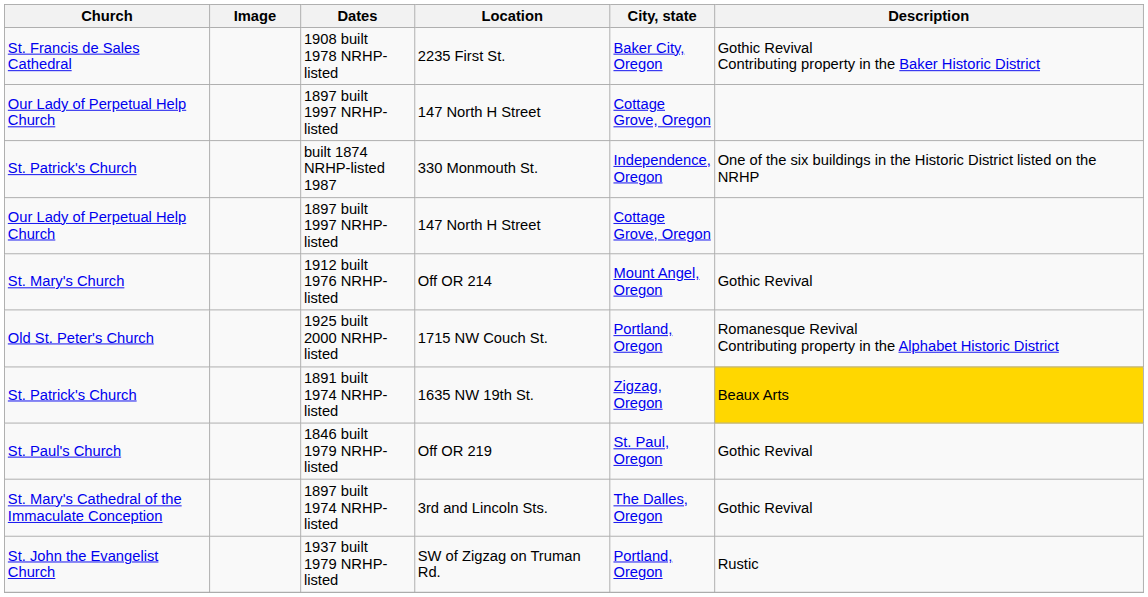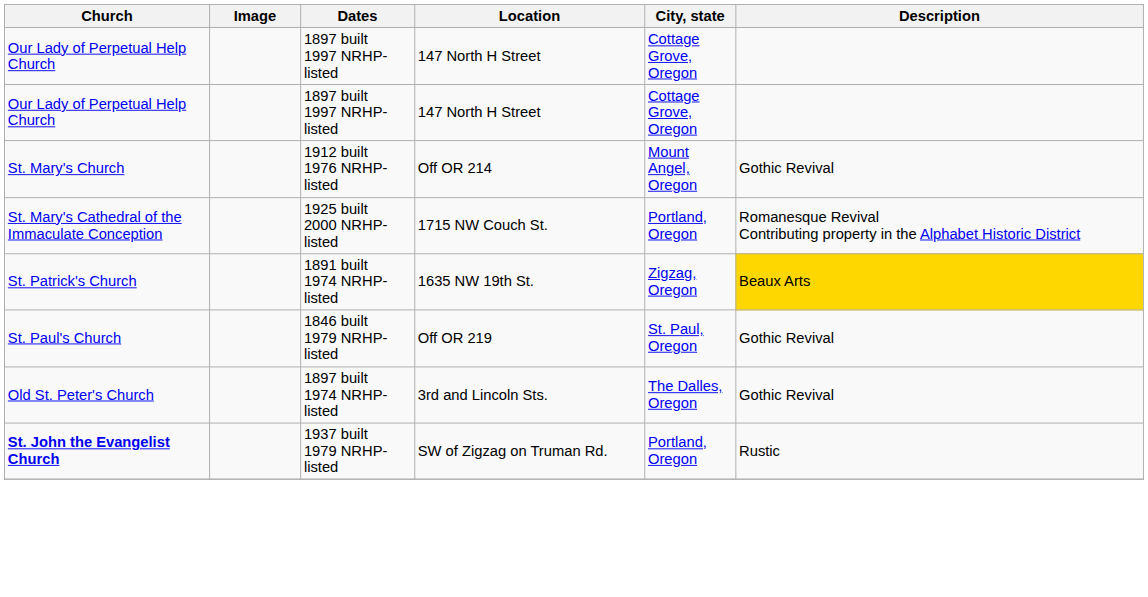 <table class="wikitable sortable" style="width:98%">
 <tr>
 <th width = 18%><strong>Church</strong></th>
 <th width = 8% class="unsortable"><strong>Image</strong></th>
 <th width = 10%><strong>Dates</strong></th>
 <th><strong>Location</strong></th>
 <th width = 8%><strong>City, state</strong></th>
 <th class="unsortable"><strong>Description</strong></th>
 </tr>
 <tr>
-<td><a href='#'>St. Francis de Sales Cathedral</a></td>
-<td></td>
-<td>1908 built<br>1978 NRHP-listed</td>
-<td>2235 First St.<br><small></small></td>
-<td><a href='#'>Baker City, Oregon</a></td>
-<td>Gothic Revival<br>Contributing property in the <a href='#'>Baker Historic District</a></td>
-</tr>
-<tr>
 <td><a href='#'>Our Lady of Perpetual Help Church</a></td>
 <td></td>
 <td>1897 built<br>1997 NRHP-listed</td>
 <td>147 North H Street<br><small></small></td>
 <td><a href='#'>Cottage Grove, Oregon</a></td>
-</tr>
-<tr>
-<td><a href='#'>St. Patrick's Church</a></td>
-<td></td>
-<td>built 1874<br> NRHP-listed 1987</td>
-<td>330 Monmouth St.<br><small></small></td>
-<td><a href='#'>Independence, Oregon</a></td>
-<td>One of the six buildings in the Historic District listed on the NRHP</td>
 </tr>
 <tr>
 <td><a href='#'>Our Lady of Perpetual Help Church</a></td>
 <td></td>
 <td>1897 built<br>1997 NRHP-listed</td>
 <td>147 North H Street<br><small></small></td>
 <td><a href='#'>Cottage Grove, Oregon</a></td>
 <td></td>
 </tr>
 <tr>
 <td><a href='#'>St. Mary's Church</a></td>
 <td></td>
 <td>1912 built<br>1976 NRHP-listed</td>
 <td>Off OR 214<br><small></small></td>
 <td><a href='#'>Mount Angel, Oregon</a></td>
 <td>Gothic Revival</td>
 </tr>
 <tr>
-<td><a href='#'>Old St. Peter's Church</a></td>
+<td><a href='#'>St. Mary's Cathedral of the Immaculate Conception</a></td>
 <td></td>
 <td>1925 built<br>2000 NRHP-listed</td>
 <td>1715 NW Couch St.<br><small></small></td>
 <td><a href='#'>Portland, Oregon</a></td>
 <td>Romanesque Revival<br>Contributing property in the <a href='#'>Alphabet Historic District</a></td>
 </tr>
 <tr>
 <td><a href='#'>St. Patrick's Church</a></td>
 <td></td>
 <td>1891 built<br>1974 NRHP-listed</td>
 <td>1635 NW 19th St.<br><small></small></td>
 <td><a href='#'>Zigzag, Oregon</a></td>
 <td style="background: gold;">Beaux Arts</td>
 </tr>
 <tr>
 <td><a href='#'>St. Paul's Church</a></td>
 <td></td>
 <td>1846 built<br>1979 NRHP-listed</td>
 <td>Off OR 219<br><small></small></td>
 <td><a href='#'>St. Paul, Oregon</a></td>
 <td>Gothic Revival</td>
 </tr>
 <tr>
-<td><a href='#'>St. Mary's Cathedral of the Immaculate Conception</a></td>
+<td><a href='#'>Old St. Peter's Church</a></td>
 <td></td>
 <td>1897 built<br>1974 NRHP-listed</td>
 <td>3rd and Lincoln Sts.<br><small></small></td>
 <td><a href='#'>The Dalles, Oregon</a></td>
 <td>Gothic Revival</td>
 </tr>
 <tr>
-<td><a href='#'>St. John the Evangelist Church</a></td>
+<td><strong><a href='#'>St. John the Evangelist Church</a></strong></td>
 <td></td>
 <td>1937 built<br>1979 NRHP-listed</td>
 <td>SW of Zigzag on Truman Rd.<small></small></td>
 <td><a href='#'>Portland, Oregon</a></td>
 <td>Rustic</td>
 </tr>
 <tr>
 </tr>
 </table>
